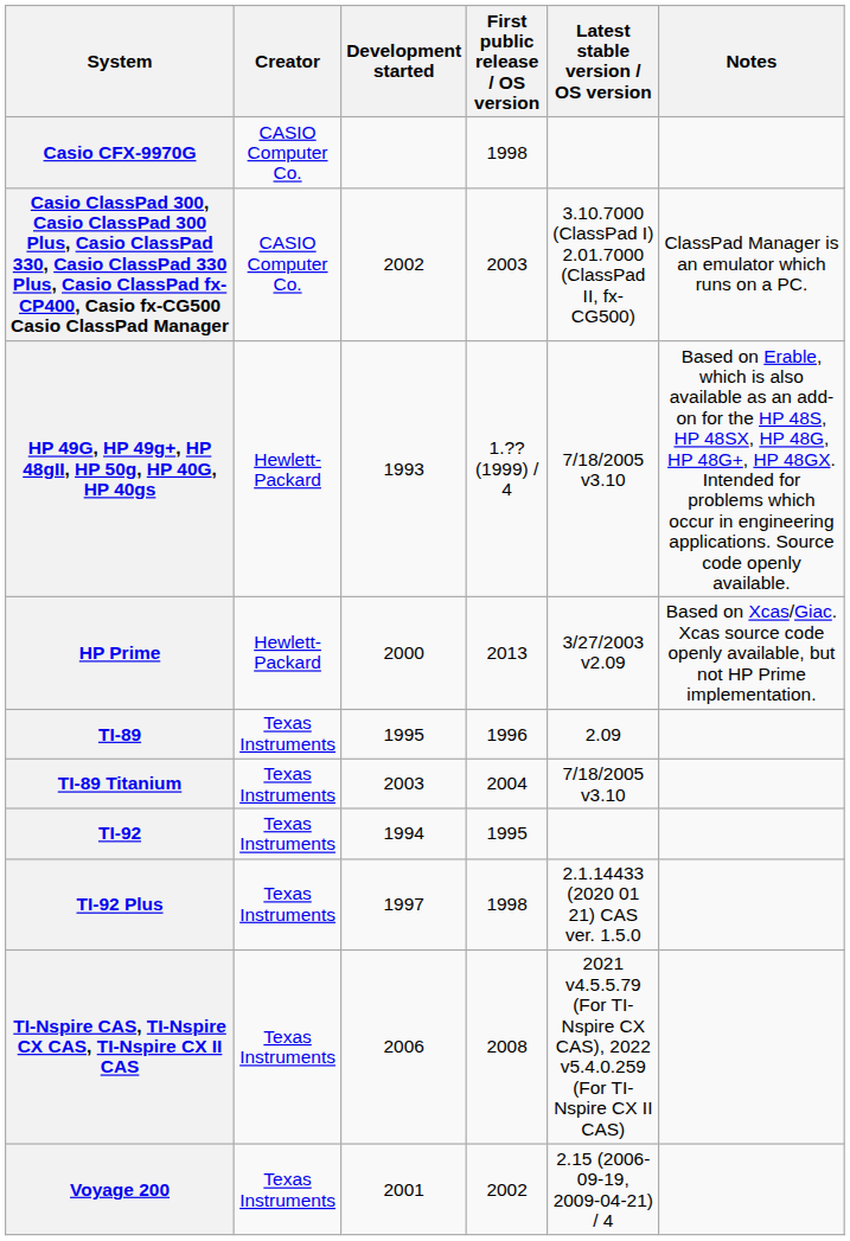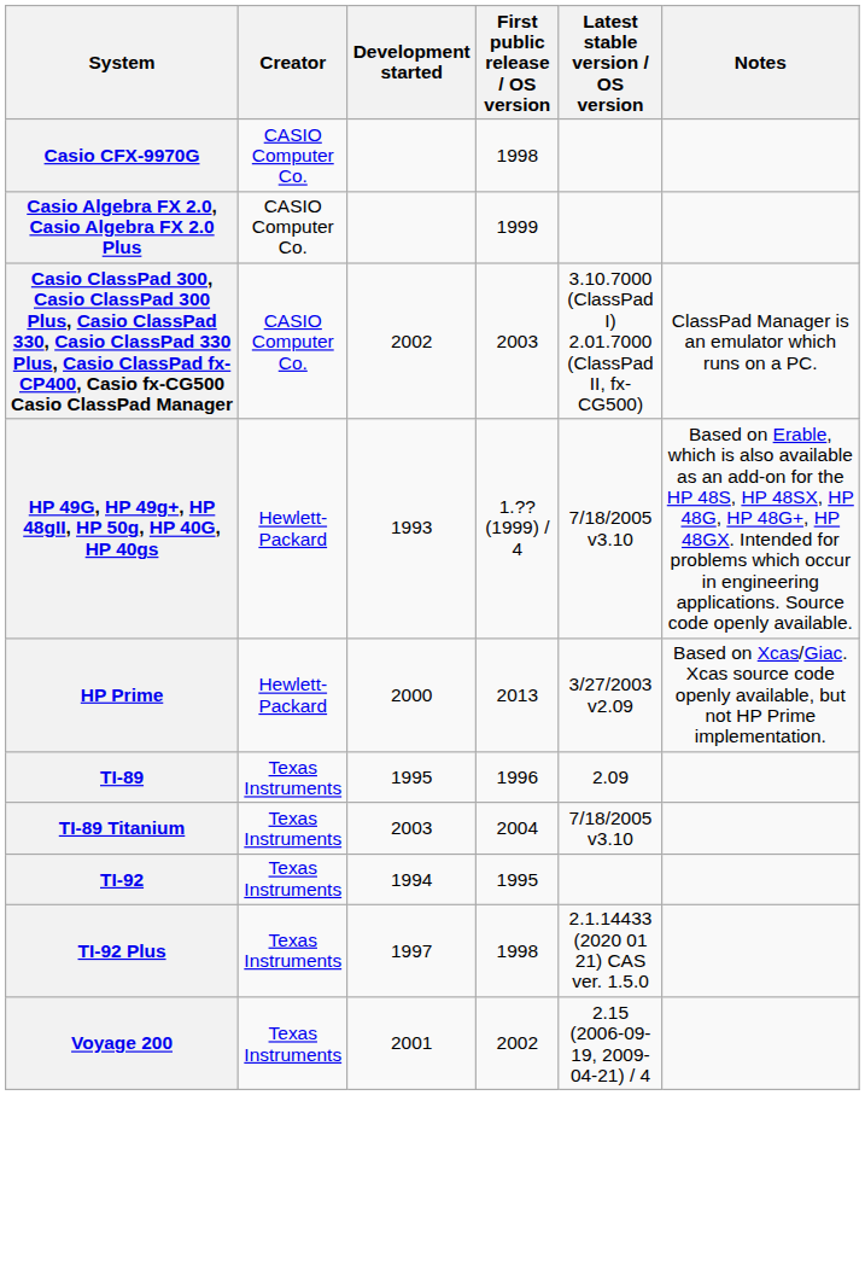 <table class="wikitable sortable" style="font-size: smaller; text-align: center; width: auto;">
 <tr>
 <th style="width: 12em">System</th>
 <th>Creator</th>
 <th>Development started</th>
 <th>First public release / OS version</th>
 <th>Latest stable version / OS version</th>
 <th>Notes</th>
 </tr>
 <tr>
 <th><a href='#'>Casio CFX-9970G</a></th>
 <td><a href='#'>CASIO Computer Co.</a></td>
 <td></td>
 <td>1998</td>
+<td></td>
+<td></td>
+</tr>
+<tr>
+<th><a href='#'>Casio Algebra FX 2.0</a>, <a href='#'>Casio Algebra FX 2.0 Plus</a></th>
+<td>CASIO Computer Co.</td>
+<td></td>
+<td>1999</td>
 <td></td>
 <td></td>
 </tr>
 <tr>
 <th><a href='#'>Casio ClassPad 300</a>, <a href='#'>Casio ClassPad 300 Plus</a>, <a href='#'>Casio ClassPad 330</a>, <a href='#'>Casio ClassPad 330 Plus</a>, <a href='#'>Casio ClassPad fx-CP400</a>, Casio fx-CG500<br>Casio ClassPad Manager</th>
 <td><a href='#'>CASIO Computer Co.</a></td>
 <td>2002</td>
 <td>2003</td>
 <td>3.10.7000 (ClassPad I)<br>2.01.7000 (ClassPad II, fx-CG500)</td>
 <td>ClassPad Manager is an emulator which runs on a PC.</td>
 </tr>
 <tr>
 <th><a href='#'>HP 49G</a>, <a href='#'>HP 49g+</a>, <a href='#'>HP 48gII</a>, <a href='#'>HP 50g</a>, <a href='#'>HP 40G</a>, <a href='#'>HP 40gs</a></th>
 <td><a href='#'>Hewlett-Packard</a></td>
 <td>1993</td>
 <td>1.??(1999) / 4</td>
 <td>7/18/2005 v3.10</td>
 <td>Based on <a href='#'>Erable</a>, which is also available as an add-on for the <a href='#'>HP 48S</a>, <a href='#'>HP 48SX</a>, <a href='#'>HP 48G</a>, <a href='#'>HP 48G+</a>, <a href='#'>HP 48GX</a>. Intended for problems which occur in engineering applications. Source code openly available.</td>
 </tr>
 <tr>
 <th><a href='#'>HP Prime</a></th>
 <td><a href='#'>Hewlett-Packard</a></td>
 <td>2000</td>
 <td>2013</td>
 <td>3/27/2003 v2.09</td>
 <td>Based on <a href='#'>Xcas</a>/<a href='#'>Giac</a>. Xcas source code openly available, but not HP Prime implementation.</td>
 </tr>
 <tr>
 <th><a href='#'>TI-89</a></th>
 <td><a href='#'>Texas Instruments</a></td>
 <td>1995</td>
 <td>1996</td>
 <td>2.09</td>
 <td></td>
 </tr>
 <tr>
 <th><a href='#'>TI-89 Titanium</a></th>
 <td><a href='#'>Texas Instruments</a></td>
 <td>2003</td>
 <td>2004</td>
 <td>7/18/2005 v3.10</td>
 <td></td>
 </tr>
 <tr>
 <th><a href='#'>TI-92</a></th>
 <td><a href='#'>Texas Instruments</a></td>
 <td>1994</td>
 <td>1995</td>
 <td></td>
 <td></td>
 </tr>
 <tr>
 <th><a href='#'>TI-92 Plus</a></th>
 <td><a href='#'>Texas Instruments</a></td>
 <td>1997</td>
 <td>1998</td>
 <td>2.1.14433 (2020 01 21) CAS ver. 1.5.0</td>
 <td></td>
 </tr>
 <tr>
-<th><a href='#'>TI-Nspire CAS</a>, <a href='#'>TI-Nspire CX CAS</a>, <a href='#'>TI-Nspire CX II CAS</a></th>
-<td><a href='#'>Texas Instruments</a></td>
-<td>2006</td>
-<td>2008</td>
-<td>2021 v4.5.5.79 (For TI-Nspire CX CAS), 2022 v5.4.0.259 (For TI-Nspire CX II CAS)</td>
-<td></td>
-</tr>
-<tr>
 <th><a href='#'>Voyage 200</a></th>
 <td><a href='#'>Texas Instruments</a></td>
 <td>2001</td>
 <td>2002</td>
 <td>2.15 (2006-09-19, 2009-04-21) / 4</td>
 <td></td>
 </tr>
 </table>
